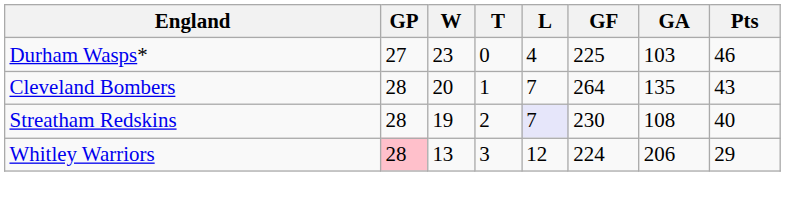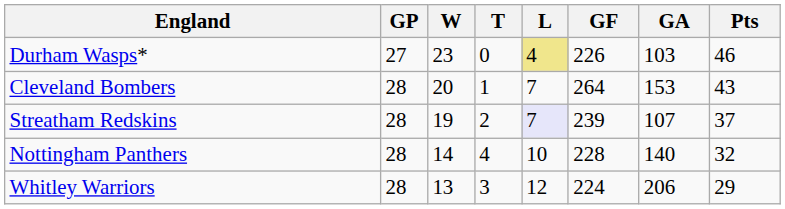 <table class="wikitable">
 <tr>
 <th width="40%">England</th>
 <th width="5%">GP</th>
 <th width="5%">W</th>
 <th width="5%">T</th>
 <th width="5%">L</th>
 <th width="7.5%">GF</th>
 <th width="7.5%">GA</th>
 <th width="7.5%">Pts</th>
 </tr>
 <tr>
 <td><a href='#'>Durham Wasps</a>*</td>
 <td>27</td>
 <td>23</td>
 <td>0</td>
-<td>4</td>
-<td>225</td>
+<td style="background: khaki;">4</td>
+<td>226</td>
 <td>103</td>
 <td>46</td>
 </tr>
 <tr>
 <td><a href='#'>Cleveland Bombers</a></td>
 <td>28</td>
 <td>20</td>
 <td>1</td>
 <td>7</td>
 <td>264</td>
-<td>135</td>
+<td>153</td>
 <td>43</td>
 </tr>
 <tr>
 <td><a href='#'>Streatham Redskins</a></td>
 <td>28</td>
 <td>19</td>
 <td>2</td>
 <td style="background: lavender;">7</td>
-<td>230</td>
-<td>108</td>
-<td>40</td>
+<td>239</td>
+<td>107</td>
+<td>37</td>
+</tr>
+<tr>
+<td><a href='#'>Nottingham Panthers</a></td>
+<td>28</td>
+<td>14</td>
+<td>4</td>
+<td>10</td>
+<td>228</td>
+<td>140</td>
+<td>32</td>
 </tr>
 <tr>
 <td><a href='#'>Whitley Warriors</a></td>
-<td style="background: pink;">28</td>
+<td>28</td>
 <td>13</td>
 <td>3</td>
 <td>12</td>
 <td>224</td>
 <td>206</td>
 <td>29</td>
 </tr>
 </table>
